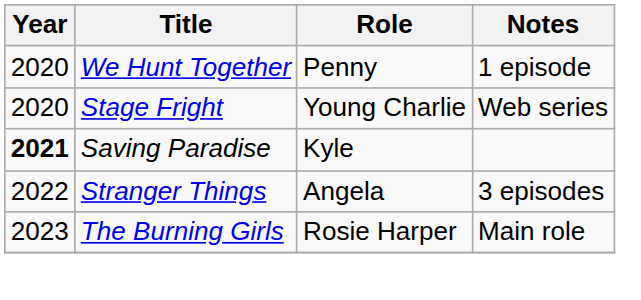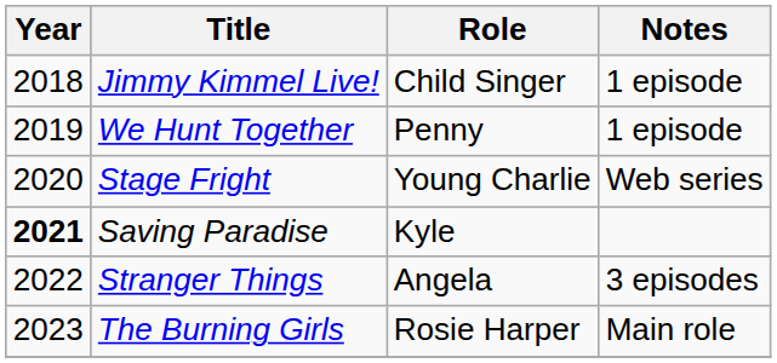 <table class="wikitable sortable">
 <tr>
 <th>Year</th>
 <th>Title</th>
 <th>Role</th>
 <th class="unsortable">Notes</th>
 </tr>
 <tr>
-<td>2020</td>
+<td>2018</td>
+<td><em><a href='#'>Jimmy Kimmel Live!</a></em></td>
+<td>Child Singer</td>
+<td>1 episode</td>
+</tr>
+<tr>
+<td>2019</td>
 <td><em><a href='#'>We Hunt Together</a></em></td>
 <td>Penny</td>
 <td>1 episode</td>
 </tr>
 <tr>
 <td>2020</td>
 <td><em><a href='#'>Stage Fright</a></em></td>
 <td>Young Charlie</td>
 <td>Web series</td>
 </tr>
 <tr>
 <td><strong>2021</strong></td>
 <td><em>Saving Paradise</em></td>
 <td>Kyle</td>
 <td></td>
 </tr>
 <tr>
 <td>2022</td>
 <td><em><a href='#'>Stranger Things</a></em></td>
 <td>Angela</td>
 <td>3 episodes</td>
 </tr>
 <tr>
 <td>2023</td>
 <td><em><a href='#'>The Burning Girls</a></em></td>
 <td>Rosie Harper</td>
 <td>Main role</td>
 </tr>
 <tr>
 </tr>
 </table>
